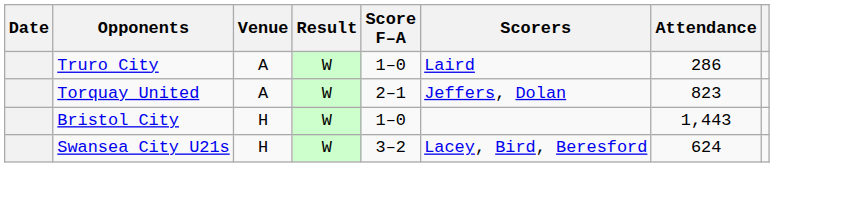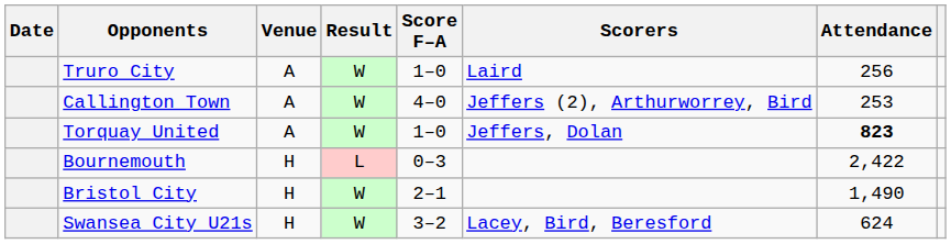 <table class="wikitable plainrowheaders sortable" style="text-align:center">
 <tr>
 <th scope=col>Date</th>
 <th scope=col>Opponents</th>
 <th scope=col>Venue</th>
 <th scope=col>Result</th>
 <th scope=col>Score<br>F–A</th>
 <th scope=col class=unsortable>Scorers</th>
 <th scope=col>Attendance</th>
 <th scope=col class=unsortable></th>
 </tr>
 <tr>
 <th scope=row></th>
 <td align=left><a href='#'>Truro City</a></td>
 <td>A</td>
 <td style="background-color:#CCFFCC">W</td>
 <td>1–0</td>
 <td align="left"><a href='#'>Laird</a></td>
-<td>286</td>
+<td>256</td>
+<td></td>
+</tr>
+<tr>
+<th scope=row></th>
+<td align=left><a href='#'>Callington Town</a></td>
+<td>A</td>
+<td style="background-color:#CCFFCC">W</td>
+<td>4–0</td>
+<td align="left"><a href='#'>Jeffers</a> (2), <a href='#'>Arthurworrey</a>, <a href='#'>Bird</a></td>
+<td>253</td>
 <td></td>
 </tr>
 <tr>
 <th scope=row></th>
 <td align=left><a href='#'>Torquay United</a></td>
 <td>A</td>
 <td style="background-color:#CCFFCC">W</td>
-<td>2–1</td>
+<td>1–0</td>
 <td align="left"><a href='#'>Jeffers</a>, <a href='#'>Dolan</a></td>
-<td>823</td>
+<td><strong>823</strong></td>
+<td></td>
+</tr>
+<tr>
+<th scope=row></th>
+<td align=left><a href='#'>Bournemouth</a></td>
+<td>H</td>
+<td style="background-color:#FFCCCC">L</td>
+<td>0–3</td>
+<td align="left"></td>
+<td>2,422</td>
 <td></td>
 </tr>
 <tr>
 <th scope=row></th>
 <td align=left><a href='#'>Bristol City</a></td>
 <td>H</td>
 <td style="background-color:#CCFFCC">W</td>
-<td>1–0</td>
+<td>2–1</td>
 <td align="left"></td>
-<td>1,443</td>
+<td>1,490</td>
 <td></td>
 </tr>
 <tr>
 <th scope=row></th>
 <td align=left><a href='#'>Swansea City U21s</a></td>
 <td>H</td>
 <td style="background-color:#CCFFCC">W</td>
 <td>3–2</td>
 <td align="left"><a href='#'>Lacey</a>, <a href='#'>Bird</a>, <a href='#'>Beresford</a></td>
 <td>624</td>
 <td></td>
 </tr>
 </table>
